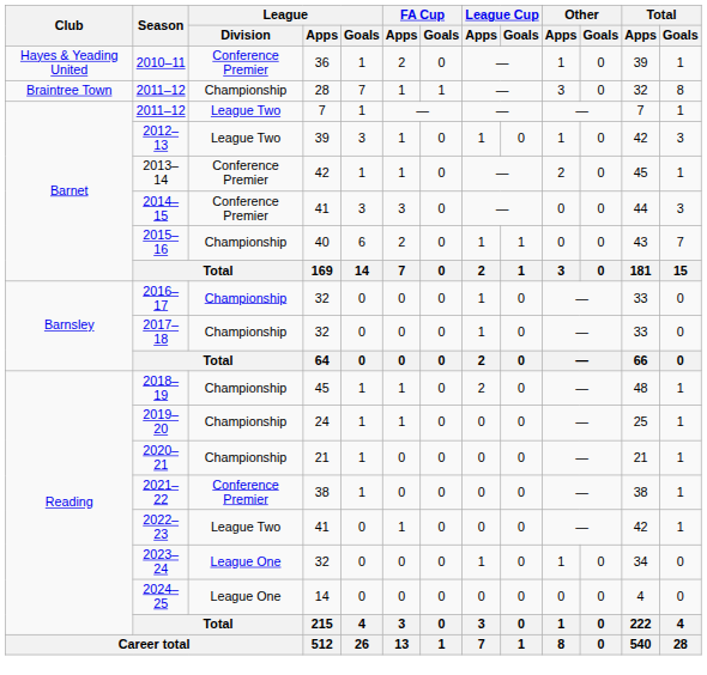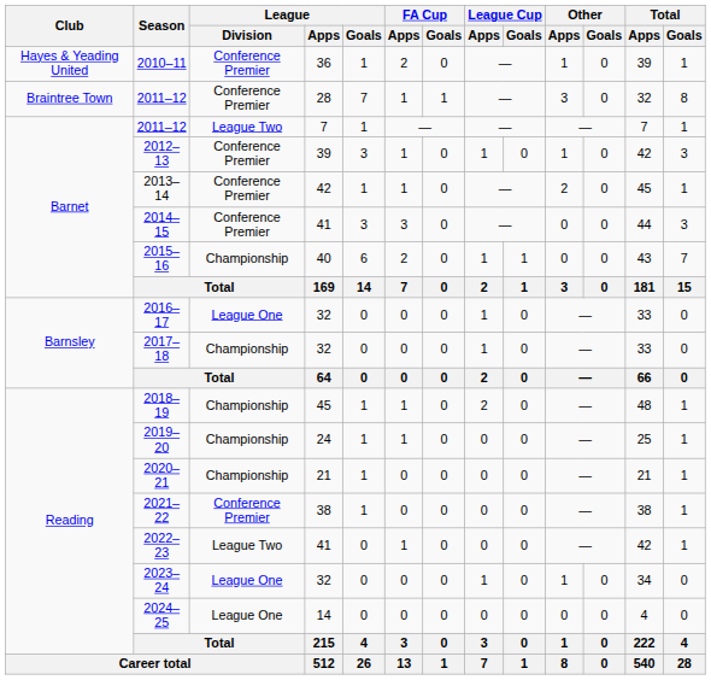 <table class=wikitable style=text-align:center>
 <tr>
 <th rowspan=2>Club</th>
 <th rowspan=2>Season</th>
 <th colspan=3>League</th>
 <th colspan=2><a href='#'>FA Cup</a></th>
 <th colspan=2><a href='#'>League Cup</a></th>
 <th colspan=2>Other</th>
 <th colspan=2>Total</th>
 </tr>
 <tr>
 <th>Division</th>
 <th>Apps</th>
 <th>Goals</th>
 <th>Apps</th>
 <th>Goals</th>
 <th>Apps</th>
 <th>Goals</th>
 <th>Apps</th>
 <th>Goals</th>
 <th>Apps</th>
 <th>Goals</th>
 </tr>
 <tr>
 <td><a href='#'>Hayes & Yeading United</a></td>
 <td><a href='#'>2010–11</a></td>
 <td><a href='#'>Conference Premier</a></td>
 <td>36</td>
 <td>1</td>
 <td>2</td>
 <td>0</td>
 <td colspan=2>—</td>
 <td>1</td>
 <td>0</td>
 <td>39</td>
 <td>1</td>
 </tr>
 <tr>
 <td><a href='#'>Braintree Town</a></td>
 <td><a href='#'>2011–12</a></td>
-<td>Championship</td>
+<td>Conference Premier</td>
 <td>28</td>
 <td>7</td>
 <td>1</td>
 <td>1</td>
 <td colspan=2>—</td>
 <td>3</td>
 <td>0</td>
 <td>32</td>
 <td>8</td>
 </tr>
 <tr>
 <td rowspan=6><a href='#'>Barnet</a></td>
 <td><a href='#'>2011–12</a></td>
 <td><a href='#'>League Two</a></td>
 <td>7</td>
 <td>1</td>
 <td colspan=2>—</td>
 <td colspan=2>—</td>
 <td colspan=2>—</td>
 <td>7</td>
 <td>1</td>
 </tr>
 <tr>
 <td><a href='#'>2012–13</a></td>
-<td>League Two</td>
+<td>Conference Premier</td>
 <td>39</td>
 <td>3</td>
 <td>1</td>
 <td>0</td>
 <td>1</td>
 <td>0</td>
 <td>1</td>
 <td>0</td>
 <td>42</td>
 <td>3</td>
 </tr>
 <tr>
 <td>2013–14</td>
 <td>Conference Premier</td>
 <td>42</td>
 <td>1</td>
 <td>1</td>
 <td>0</td>
 <td colspan=2>—</td>
 <td>2</td>
 <td>0</td>
 <td>45</td>
 <td>1</td>
 </tr>
 <tr>
 <td><a href='#'>2014–15</a></td>
 <td>Conference Premier</td>
 <td>41</td>
 <td>3</td>
 <td>3</td>
 <td>0</td>
 <td colspan=2>—</td>
 <td>0</td>
 <td>0</td>
 <td>44</td>
 <td>3</td>
 </tr>
 <tr>
 <td><a href='#'>2015–16</a></td>
 <td>Championship</td>
 <td>40</td>
 <td>6</td>
 <td>2</td>
 <td>0</td>
 <td>1</td>
 <td>1</td>
 <td>0</td>
 <td>0</td>
 <td>43</td>
 <td>7</td>
 </tr>
 <tr>
 <th colspan=2>Total</th>
 <th>169</th>
 <th>14</th>
 <th>7</th>
 <th>0</th>
 <th>2</th>
 <th>1</th>
 <th>3</th>
 <th>0</th>
 <th>181</th>
 <th>15</th>
 </tr>
 <tr>
 <td rowspan=3><a href='#'>Barnsley</a></td>
 <td><a href='#'>2016–17</a></td>
-<td><a href='#'>Championship</a></td>
+<td><a href='#'>League One</a></td>
 <td>32</td>
 <td>0</td>
 <td>0</td>
 <td>0</td>
 <td>1</td>
 <td>0</td>
 <td colspan=2>—</td>
 <td>33</td>
 <td>0</td>
 </tr>
 <tr>
 <td><a href='#'>2017–18</a></td>
 <td>Championship</td>
 <td>32</td>
 <td>0</td>
 <td>0</td>
 <td>0</td>
 <td>1</td>
 <td>0</td>
 <td colspan=2>—</td>
 <td>33</td>
 <td>0</td>
 </tr>
 <tr>
 <th colspan=2>Total</th>
 <th>64</th>
 <th>0</th>
 <th>0</th>
 <th>0</th>
 <th>2</th>
 <th>0</th>
 <th colspan=2>—</th>
 <th>66</th>
 <th>0</th>
 </tr>
 <tr>
 <td rowspan=8><a href='#'>Reading</a></td>
 <td><a href='#'>2018–19</a></td>
 <td>Championship</td>
 <td>45</td>
 <td>1</td>
 <td>1</td>
 <td>0</td>
 <td>2</td>
 <td>0</td>
 <td colspan=2>—</td>
 <td>48</td>
 <td>1</td>
 </tr>
 <tr>
 <td><a href='#'>2019–20</a></td>
 <td>Championship</td>
 <td>24</td>
 <td>1</td>
 <td>1</td>
 <td>0</td>
 <td>0</td>
 <td>0</td>
 <td colspan=2>—</td>
 <td>25</td>
 <td>1</td>
 </tr>
 <tr>
 <td><a href='#'>2020–21</a></td>
 <td>Championship</td>
 <td>21</td>
 <td>1</td>
 <td>0</td>
 <td>0</td>
 <td>0</td>
 <td>0</td>
 <td colspan=2>—</td>
 <td>21</td>
 <td>1</td>
 </tr>
 <tr>
 <td><a href='#'>2021–22</a></td>
 <td><a href='#'>Conference Premier</a></td>
 <td>38</td>
 <td>1</td>
 <td>0</td>
 <td>0</td>
 <td>0</td>
 <td>0</td>
 <td colspan=2>—</td>
 <td>38</td>
 <td>1</td>
 </tr>
 <tr>
 <td><a href='#'>2022–23</a></td>
 <td>League Two</td>
 <td>41</td>
 <td>0</td>
 <td>1</td>
 <td>0</td>
 <td>0</td>
 <td>0</td>
 <td colspan=2>—</td>
 <td>42</td>
 <td>1</td>
 </tr>
 <tr>
 <td><a href='#'>2023–24</a></td>
 <td><a href='#'>League One</a></td>
 <td>32</td>
 <td>0</td>
 <td>0</td>
 <td>0</td>
 <td>1</td>
 <td>0</td>
 <td>1</td>
 <td>0</td>
 <td>34</td>
 <td>0</td>
 </tr>
 <tr>
 <td><a href='#'>2024–25</a></td>
 <td>League One</td>
 <td>14</td>
 <td>0</td>
 <td>0</td>
 <td>0</td>
 <td>0</td>
 <td>0</td>
 <td>0</td>
 <td>0</td>
 <td>4</td>
 <td>0</td>
 </tr>
 <tr>
 <th colspan=2>Total</th>
 <th>215</th>
 <th>4</th>
 <th>3</th>
 <th>0</th>
 <th>3</th>
 <th>0</th>
 <th>1</th>
 <th>0</th>
 <th>222</th>
 <th>4</th>
 </tr>
 <tr>
 <th colspan=3>Career total</th>
 <th>512</th>
 <th>26</th>
 <th>13</th>
 <th>1</th>
 <th>7</th>
 <th>1</th>
 <th>8</th>
 <th>0</th>
 <th>540</th>
 <th>28</th>
 </tr>
 </table>
